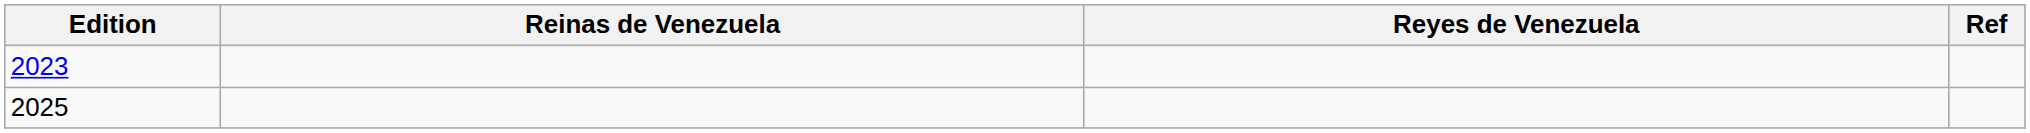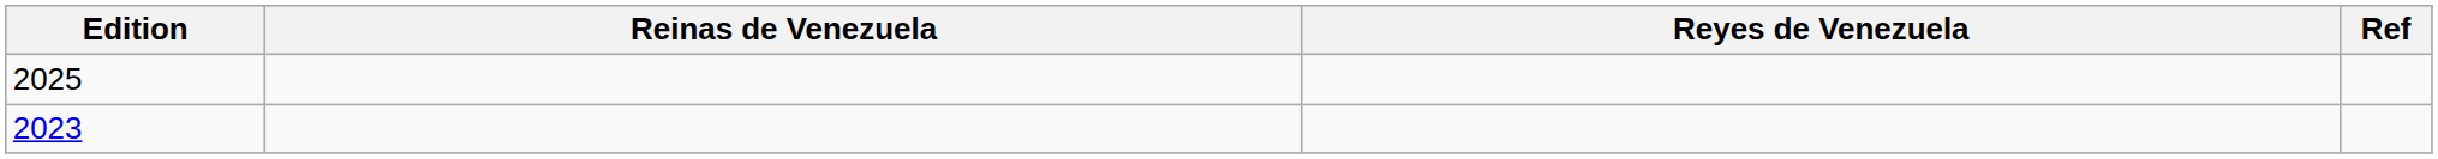 <table class="wikitable" font-size: 95%;">
 <tr>
 <th width="5%">Edition</th>
 <th width="20%">Reinas de Venezuela</th>
 <th width="20%">Reyes de Venezuela</th>
 <th width="1%">Ref</th>
 </tr>
 <tr>
+<td>2025</td>
+<td></td>
+<td></td>
+<td></td>
+</tr>
+<tr>
 <td><a href='#'>2023</a></td>
 <td></td>
 <td></td>
 <td></td>
 </tr>
-<tr>
-<td>2025</td>
-<td></td>
-<td></td>
-<td></td>
-</tr>
 </table>
